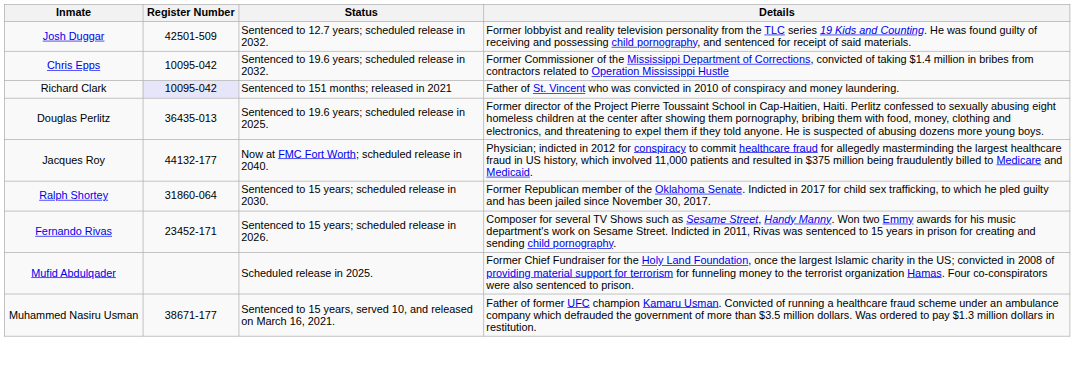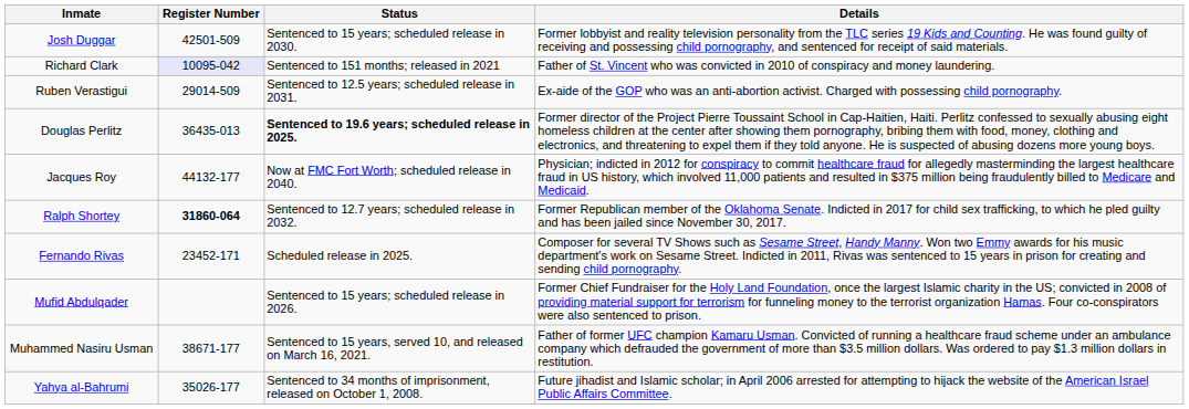 <table class="wikitable sortable">
 <tr>
 <th width=13%>Inmate</th>
 <th width=9%>Register Number</th>
 <th width=23%>Status</th>
 <th width=55%>Details</th>
 </tr>
 <tr>
 <td align="center"><a href='#'>Josh Duggar</a></td>
 <td align="center">42501-509</td>
-<td>Sentenced to 12.7 years; scheduled release in 2032.</td>
+<td>Sentenced to 15 years; scheduled release in 2030.</td>
 <td>Former lobbyist and reality television personality from the <a href='#'>TLC</a> series <em><a href='#'>19 Kids and Counting</a></em>. He was found guilty of receiving and possessing <a href='#'>child pornography</a>, and sentenced for receipt of said materials.</td>
-</tr>
-<tr>
-<td align="center"><a href='#'>Chris Epps</a></td>
-<td align="center">10095-042</td>
-<td>Sentenced to 19.6 years; scheduled release in 2032.</td>
-<td>Former Commissioner of the <a href='#'>Mississippi Department of Corrections</a>, convicted of taking $1.4 million in bribes from contractors related to <a href='#'>Operation Mississippi Hustle</a></td>
 </tr>
 <tr>
 <td align="center">Richard Clark</td>
 <td align="center" style="background: lavender;">10095-042</td>
 <td>Sentenced to 151 months; released in 2021</td>
 <td>Father of <a href='#'>St. Vincent</a> who was convicted in 2010 of conspiracy and money laundering.</td>
 </tr>
 <tr>
+<td align="center">Ruben Verastigui</td>
+<td align="center">29014-509</td>
+<td>Sentenced to 12.5 years; scheduled release in 2031.</td>
+<td>Ex-aide of the <a href='#'>GOP</a> who was an anti-abortion activist. Charged with possessing <a href='#'>child pornography</a>.</td>
+</tr>
+<tr>
 <td align="center">Douglas Perlitz</td>
 <td align="center">36435-013</td>
-<td>Sentenced to 19.6 years; scheduled release in 2025.</td>
+<td><strong>Sentenced to 19.6 years; scheduled release in 2025.</strong></td>
 <td>Former director of the Project Pierre Toussaint School in Cap-Haitien, Haiti. Perlitz confessed to sexually abusing eight homeless children at the center after showing them pornography, bribing them with food, money, clothing and electronics, and threatening to expel them if they told anyone. He is suspected of abusing dozens more young boys.</td>
 </tr>
 <tr>
 <td align="center">Jacques Roy</td>
 <td align="center">44132-177</td>
 <td>Now at <a href='#'>FMC Fort Worth</a>; scheduled release in 2040.</td>
 <td>Physician; indicted in 2012 for <a href='#'>conspiracy</a> to commit <a href='#'>healthcare fraud</a> for allegedly masterminding the largest healthcare fraud in US history, which involved 11,000 patients and resulted in $375 million being fraudulently billed to <a href='#'>Medicare</a> and <a href='#'>Medicaid</a>.</td>
 </tr>
 <tr>
 <td align="center"><a href='#'>Ralph Shortey</a></td>
-<td align="center">31860-064</td>
-<td>Sentenced to 15 years; scheduled release in 2030.</td>
+<td align="center"><strong>31860-064</strong></td>
+<td>Sentenced to 12.7 years; scheduled release in 2032.</td>
 <td>Former Republican member of the <a href='#'>Oklahoma Senate</a>. Indicted in 2017 for child sex trafficking, to which he pled guilty and has been jailed since November 30, 2017.</td>
 </tr>
 <tr>
 <td align="center"><a href='#'>Fernando Rivas</a></td>
 <td align="center">23452-171</td>
-<td>Sentenced to 15 years; scheduled release in 2026.</td>
+<td>Scheduled release in 2025.</td>
 <td>Composer for several TV Shows such as <em><a href='#'>Sesame Street</a></em>, <em><a href='#'>Handy Manny</a></em>. Won two <a href='#'>Emmy</a> awards for his music department's work on Sesame Street. Indicted in 2011, Rivas was sentenced to 15 years in prison for creating and sending <a href='#'>child pornography</a>.</td>
 </tr>
 <tr>
 <td align="center"><a href='#'>Mufid Abdulqader</a></td>
 <td align="center"></td>
-<td>Scheduled release in 2025.</td>
+<td>Sentenced to 15 years; scheduled release in 2026.</td>
 <td>Former Chief Fundraiser for the <a href='#'>Holy Land Foundation</a>, once the largest Islamic charity in the US; convicted in 2008 of <a href='#'>providing material support for terrorism</a> for funneling money to the terrorist organization <a href='#'>Hamas</a>. Four co-conspirators were also sentenced to prison.</td>
 </tr>
 <tr>
 <td align="center">Muhammed Nasiru Usman</td>
 <td align="center">38671-177</td>
 <td>Sentenced to 15 years, served 10, and released on March 16, 2021.</td>
 <td>Father of former <a href='#'>UFC</a> champion <a href='#'>Kamaru Usman</a>. Convicted of running a healthcare fraud scheme under an ambulance company which defrauded the government of more than $3.5 million dollars. Was ordered to pay $1.3 million dollars in restitution.</td>
 </tr>
+<tr>
+<td align="center"><a href='#'>Yahya al-Bahrumi</a></td>
+<td align="center">35026-177</td>
+<td>Sentenced to 34 months of imprisonment, released on October 1, 2008.</td>
+<td>Future jihadist and Islamic scholar; in April 2006 arrested for attempting to hijack the website of the <a href='#'>American Israel Public Affairs Committee</a>.</td>
+</tr>
 </table>
